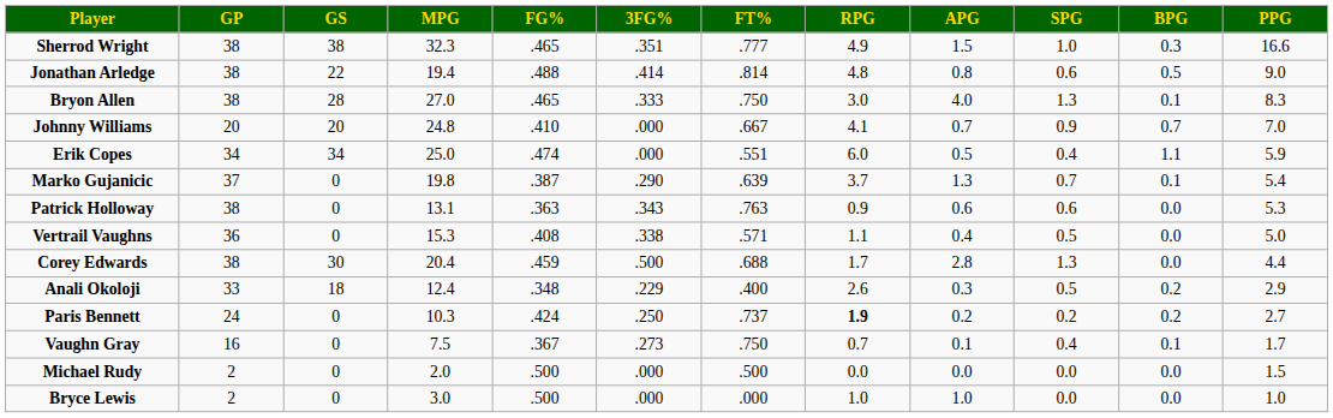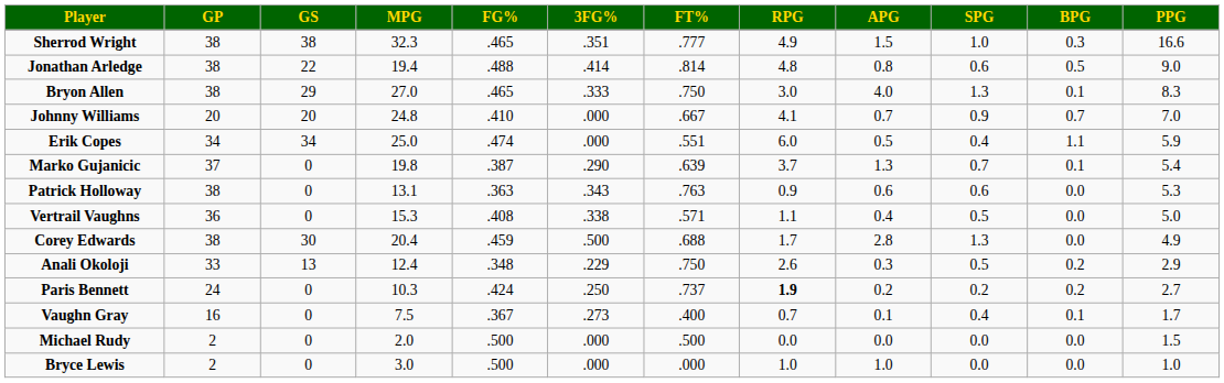 <table class="wikitable sortable" style="font-size: 90%">
 <tr>
 <th style="background:#006400;color:#FFD700;" width="10%">Player</th>
 <th style="background:#006400;color:#FFD700;" width="6%">GP</th>
 <th style="background:#006400;color:#FFD700;" width="6%">GS</th>
 <th style="background:#006400;color:#FFD700;" width="6%">MPG</th>
 <th style="background:#006400;color:#FFD700;" width="6%">FG%</th>
 <th style="background:#006400;color:#FFD700;" width="6%">3FG%</th>
 <th style="background:#006400;color:#FFD700;" width="6%">FT%</th>
 <th style="background:#006400;color:#FFD700;" width="6%">RPG</th>
 <th style="background:#006400;color:#FFD700;" width="6%">APG</th>
 <th style="background:#006400;color:#FFD700;" width="6%">SPG</th>
 <th style="background:#006400;color:#FFD700;" width="6%">BPG</th>
 <th style="background:#006400;color:#FFD700;" width="6%">PPG</th>
 </tr>
 <tr align="center" bgcolor="">
 </tr>
 <tr align="center" bgcolor="">
 <td><strong>Sherrod Wright</strong></td>
 <td>38</td>
 <td>38</td>
 <td>32.3</td>
 <td>.465</td>
 <td>.351</td>
 <td>.777</td>
 <td>4.9</td>
 <td>1.5</td>
 <td>1.0</td>
 <td>0.3</td>
 <td>16.6</td>
 </tr>
 <tr align="center" bgcolor="">
 <td><strong>Jonathan Arledge</strong></td>
 <td>38</td>
 <td>22</td>
 <td>19.4</td>
 <td>.488</td>
 <td>.414</td>
 <td>.814</td>
 <td>4.8</td>
 <td>0.8</td>
 <td>0.6</td>
 <td>0.5</td>
 <td>9.0</td>
 </tr>
 <tr align="center" bgcolor="">
 <td><strong>Bryon Allen</strong></td>
 <td>38</td>
-<td>28</td>
+<td>29</td>
 <td>27.0</td>
 <td>.465</td>
 <td>.333</td>
 <td>.750</td>
 <td>3.0</td>
 <td>4.0</td>
 <td>1.3</td>
 <td>0.1</td>
 <td>8.3</td>
 </tr>
 <tr align="center" bgcolor="">
 <td><strong>Johnny Williams</strong></td>
 <td>20</td>
 <td>20</td>
 <td>24.8</td>
 <td>.410</td>
 <td>.000</td>
 <td>.667</td>
 <td>4.1</td>
 <td>0.7</td>
 <td>0.9</td>
 <td>0.7</td>
 <td>7.0</td>
 </tr>
 <tr align="center" bgcolor="">
 <td><strong>Erik Copes</strong></td>
 <td>34</td>
 <td>34</td>
 <td>25.0</td>
 <td>.474</td>
 <td>.000</td>
 <td>.551</td>
 <td>6.0</td>
 <td>0.5</td>
 <td>0.4</td>
 <td>1.1</td>
 <td>5.9</td>
 </tr>
 <tr align="center" bgcolor="">
 <td><strong>Marko Gujanicic</strong></td>
 <td>37</td>
 <td>0</td>
 <td>19.8</td>
 <td>.387</td>
 <td>.290</td>
 <td>.639</td>
 <td>3.7</td>
 <td>1.3</td>
 <td>0.7</td>
 <td>0.1</td>
 <td>5.4</td>
 </tr>
 <tr align="center" bgcolor="">
 <td><strong>Patrick Holloway</strong></td>
 <td>38</td>
 <td>0</td>
 <td>13.1</td>
 <td>.363</td>
 <td>.343</td>
 <td>.763</td>
 <td>0.9</td>
 <td>0.6</td>
 <td>0.6</td>
 <td>0.0</td>
 <td>5.3</td>
 </tr>
 <tr align="center" bgcolor="">
 <td><strong>Vertrail Vaughns</strong></td>
 <td>36</td>
 <td>0</td>
 <td>15.3</td>
 <td>.408</td>
 <td>.338</td>
 <td>.571</td>
 <td>1.1</td>
 <td>0.4</td>
 <td>0.5</td>
 <td>0.0</td>
 <td>5.0</td>
 </tr>
 <tr align="center" bgcolor="">
 <td><strong>Corey Edwards</strong></td>
 <td>38</td>
 <td>30</td>
 <td>20.4</td>
 <td>.459</td>
 <td>.500</td>
 <td>.688</td>
 <td>1.7</td>
 <td>2.8</td>
 <td>1.3</td>
 <td>0.0</td>
-<td>4.4</td>
+<td>4.9</td>
 </tr>
 <tr align="center" bgcolor="">
 <td><strong>Anali Okoloji</strong></td>
 <td>33</td>
-<td>18</td>
+<td>13</td>
 <td>12.4</td>
 <td>.348</td>
 <td>.229</td>
-<td>.400</td>
+<td>.750</td>
 <td>2.6</td>
 <td>0.3</td>
 <td>0.5</td>
 <td>0.2</td>
 <td>2.9</td>
 </tr>
 <tr align="center" bgcolor="">
 <td><strong>Paris Bennett</strong></td>
 <td>24</td>
 <td>0</td>
 <td>10.3</td>
 <td>.424</td>
 <td>.250</td>
 <td>.737</td>
 <td><strong>1.9</strong></td>
 <td>0.2</td>
 <td>0.2</td>
 <td>0.2</td>
 <td>2.7</td>
 </tr>
 <tr align="center" bgcolor="">
 <td><strong>Vaughn Gray</strong></td>
 <td>16</td>
 <td>0</td>
 <td>7.5</td>
 <td>.367</td>
 <td>.273</td>
-<td>.750</td>
+<td>.400</td>
 <td>0.7</td>
 <td>0.1</td>
 <td>0.4</td>
 <td>0.1</td>
 <td>1.7</td>
 </tr>
 <tr align="center" bgcolor="">
 <td><strong>Michael Rudy</strong></td>
 <td>2</td>
 <td>0</td>
 <td>2.0</td>
 <td>.500</td>
 <td>.000</td>
 <td>.500</td>
 <td>0.0</td>
 <td>0.0</td>
 <td>0.0</td>
 <td>0.0</td>
 <td>1.5</td>
 </tr>
 <tr align="center" bgcolor="">
 <td><strong>Bryce Lewis</strong></td>
 <td>2</td>
 <td>0</td>
 <td>3.0</td>
 <td>.500</td>
 <td>.000</td>
 <td>.000</td>
 <td>1.0</td>
 <td>1.0</td>
 <td>0.0</td>
 <td>0.0</td>
 <td>1.0</td>
 </tr>
 </table>
